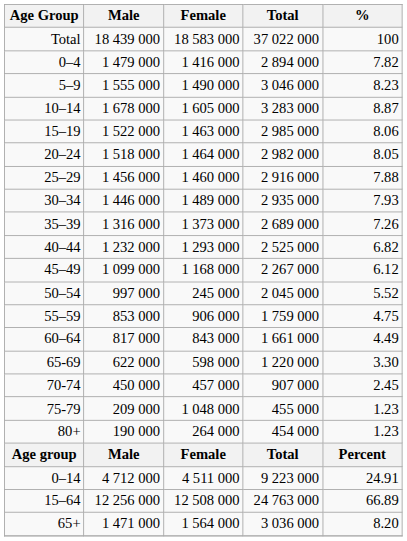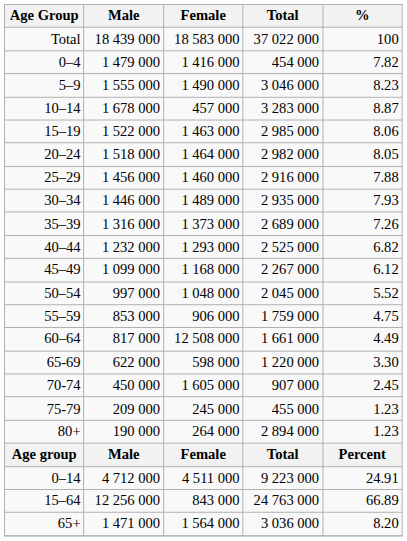 <table class="wikitable">
 <tr>
 <th width="80pt">Age Group</th>
 <th width="80pt">Male</th>
 <th width="80pt">Female</th>
 <th width="80pt">Total</th>
 <th width="80pt">%</th>
 </tr>
 <tr>
 <td align="right">Total</td>
 <td align="right">18 439 000</td>
 <td align="right">18 583 000</td>
 <td align="right">37 022 000</td>
 <td align="right">100</td>
 </tr>
 <tr>
 <td align="right">0–4</td>
 <td align="right">1 479 000</td>
 <td align="right">1 416 000</td>
-<td align="right">2 894 000</td>
+<td align="right">454 000</td>
 <td align="right">7.82</td>
 </tr>
 <tr>
 <td align="right">5–9</td>
 <td align="right">1 555 000</td>
 <td align="right">1 490 000</td>
 <td align="right">3 046 000</td>
 <td align="right">8.23</td>
 </tr>
 <tr>
 <td align="right">10–14</td>
 <td align="right">1 678 000</td>
-<td align="right">1 605 000</td>
+<td align="right">457 000</td>
 <td align="right">3 283 000</td>
 <td align="right">8.87</td>
 </tr>
 <tr>
 <td align="right">15–19</td>
 <td align="right">1 522 000</td>
 <td align="right">1 463 000</td>
 <td align="right">2 985 000</td>
 <td align="right">8.06</td>
 </tr>
 <tr>
 <td align="right">20–24</td>
 <td align="right">1 518 000</td>
 <td align="right">1 464 000</td>
 <td align="right">2 982 000</td>
 <td align="right">8.05</td>
 </tr>
 <tr>
 <td align="right">25–29</td>
 <td align="right">1 456 000</td>
 <td align="right">1 460 000</td>
 <td align="right">2 916 000</td>
 <td align="right">7.88</td>
 </tr>
 <tr>
 <td align="right">30–34</td>
 <td align="right">1 446 000</td>
 <td align="right">1 489 000</td>
 <td align="right">2 935 000</td>
 <td align="right">7.93</td>
 </tr>
 <tr>
 <td align="right">35–39</td>
 <td align="right">1 316 000</td>
 <td align="right">1 373 000</td>
 <td align="right">2 689 000</td>
 <td align="right">7.26</td>
 </tr>
 <tr>
 <td align="right">40–44</td>
 <td align="right">1 232 000</td>
 <td align="right">1 293 000</td>
 <td align="right">2 525 000</td>
 <td align="right">6.82</td>
 </tr>
 <tr>
 <td align="right">45–49</td>
 <td align="right">1 099 000</td>
 <td align="right">1 168 000</td>
 <td align="right">2 267 000</td>
 <td align="right">6.12</td>
 </tr>
 <tr>
 <td align="right">50–54</td>
 <td align="right">997 000</td>
-<td align="right">245 000</td>
+<td align="right">1 048 000</td>
 <td align="right">2 045 000</td>
 <td align="right">5.52</td>
 </tr>
 <tr>
 <td align="right">55–59</td>
 <td align="right">853 000</td>
 <td align="right">906 000</td>
 <td align="right">1 759 000</td>
 <td align="right">4.75</td>
 </tr>
 <tr>
 <td align="right">60–64</td>
 <td align="right">817 000</td>
-<td align="right">843 000</td>
+<td align="right">12 508 000</td>
 <td align="right">1 661 000</td>
 <td align="right">4.49</td>
 </tr>
 <tr>
 <td align="right">65-69</td>
 <td align="right">622 000</td>
 <td align="right">598 000</td>
 <td align="right">1 220 000</td>
 <td align="right">3.30</td>
 </tr>
 <tr>
 <td align="right">70-74</td>
 <td align="right">450 000</td>
-<td align="right">457 000</td>
+<td align="right">1 605 000</td>
 <td align="right">907 000</td>
 <td align="right">2.45</td>
 </tr>
 <tr>
 <td align="right">75-79</td>
 <td align="right">209 000</td>
-<td align="right">1 048 000</td>
+<td align="right">245 000</td>
 <td align="right">455 000</td>
 <td align="right">1.23</td>
 </tr>
 <tr>
 <td align="right">80+</td>
 <td align="right">190 000</td>
 <td align="right">264 000</td>
-<td align="right">454 000</td>
+<td align="right">2 894 000</td>
 <td align="right">1.23</td>
 </tr>
 <tr>
 <th width="50">Age group</th>
 <th width="80pt">Male</th>
 <th width="80">Female</th>
 <th width="80">Total</th>
 <th width="50">Percent</th>
 </tr>
 <tr>
 <td align="right">0–14</td>
 <td align="right">4 712 000</td>
 <td align="right">4 511 000</td>
 <td align="right">9 223 000</td>
 <td align="right">24.91</td>
 </tr>
 <tr>
 <td align="right">15–64</td>
 <td align="right">12 256 000</td>
-<td align="right">12 508 000</td>
+<td align="right">843 000</td>
 <td align="right">24 763 000</td>
 <td align="right">66.89</td>
 </tr>
 <tr>
 <td align="right">65+</td>
 <td align="right">1 471 000</td>
 <td align="right">1 564 000</td>
 <td align="right">3 036 000</td>
 <td align="right">8.20</td>
 </tr>
 <tr>
 </tr>
 </table>
